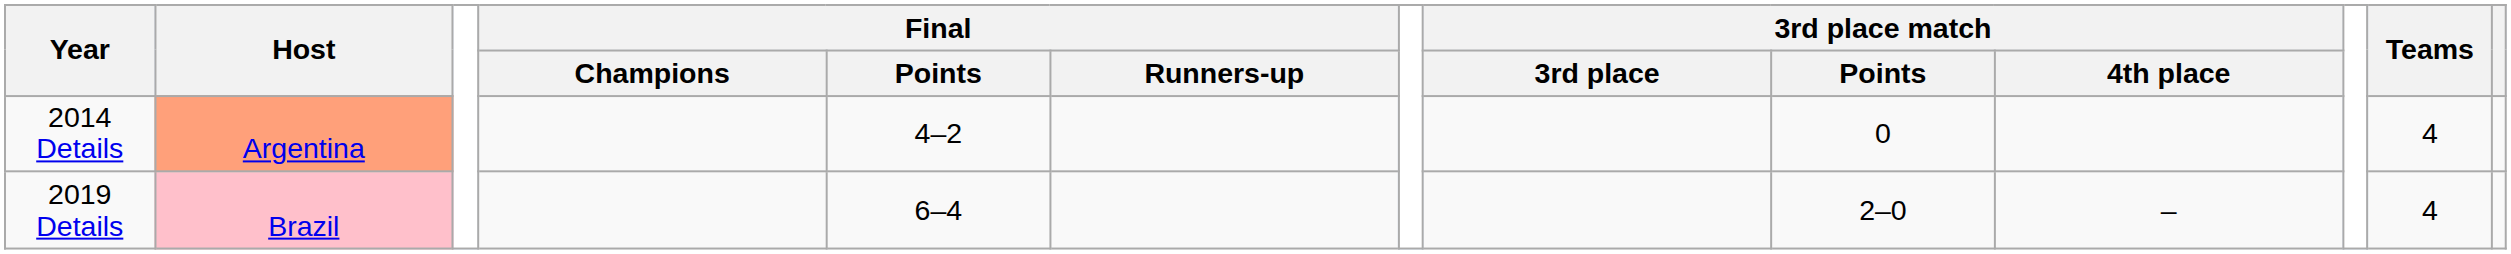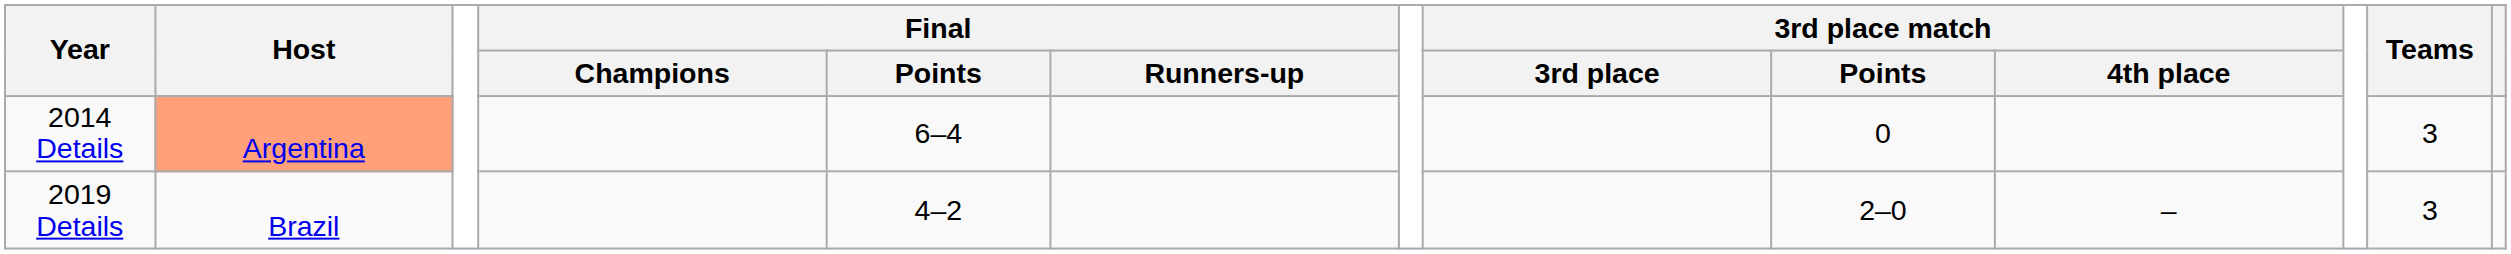 <table class="wikitable" style="font-size:90%; width: 100%; text-align: center;">
 <tr style="background-color:#c1d8ff;">
 <th rowspan=2 width=6%>Year</th>
 <th rowspan=2 width=12%>Host</th>
 <th width=1% rowspan=18 style="background-color:#ffffff;"></th>
 <th colspan=3>Final</th>
 <th width=1% rowspan=18 style="background-color:#ffffff;"></th>
 <th colspan=3>3rd place match</th>
 <th width=1% rowspan=18 style="background-color:#ffffff;"></th>
 <th rowspan=2 width=5%>Teams</th>
 <th rowspan=2></th>
 </tr>
 <tr style="background-color:#efefef;">
 <th width=14%>Champions</th>
 <th width=9%>Points</th>
 <th width=14%>Runners-up</th>
 <th width=14%>3rd place</th>
 <th width=9%>Points</th>
 <th width=14%>4th place</th>
 </tr>
 <tr>
 <td>2014<br><a href='#'>Details</a></td>
 <td style="background: lightsalmon;"><br><a href='#'>Argentina</a></td>
 <td><strong></strong></td>
-<td>4–2</td>
+<td>6–4</td>
 <td></td>
 <td></td>
 <td>0</td>
 <td></td>
-<td>4</td>
+<td>3</td>
 <td></td>
 </tr>
 <tr>
 <td>2019<br><a href='#'>Details</a></td>
-<td style="background: pink;"><br><a href='#'>Brazil</a></td>
+<td><br><a href='#'>Brazil</a></td>
 <td><strong></strong></td>
-<td>6–4</td>
+<td>4–2</td>
 <td></td>
 <td></td>
 <td>2–0</td>
 <td>–</td>
-<td>4</td>
+<td>3</td>
 <td></td>
 </tr>
 </table>
